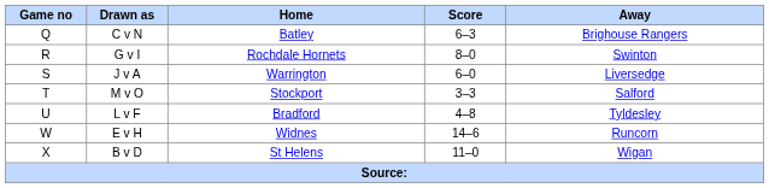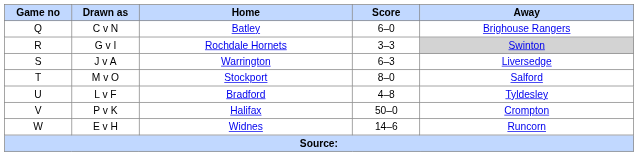 <table border=1 style="border-collapse:collapse; font-size:90%; text-align:center;" cellpadding=3 cellspacing=0 width=56%>
 <tr bgcolor=#C1D8FF>
 <th width=6%>Game no</th>
 <th width=6%>Drawn as</th>
 <th width=19%>Home</th>
 <th width=6%>Score</th>
 <th width=19%>Away</th>
 </tr>
 <tr>
 <td>Q</td>
 <td>C v N</td>
 <td><a href='#'>Batley</a></td>
-<td>6–3</td>
+<td>6–0</td>
 <td><a href='#'>Brighouse Rangers</a></td>
 </tr>
 <tr>
 <td>R</td>
 <td>G v I</td>
 <td><a href='#'>Rochdale Hornets</a></td>
-<td>8–0</td>
-<td><a href='#'>Swinton</a></td>
+<td>3–3</td>
+<td style="background: lightgrey;"><a href='#'>Swinton</a></td>
 </tr>
 <tr>
 <td>S</td>
 <td>J v A</td>
 <td><a href='#'>Warrington</a></td>
-<td>6–0</td>
+<td>6–3</td>
 <td><a href='#'>Liversedge</a></td>
 </tr>
 <tr>
 <td>T</td>
 <td>M v O</td>
 <td><a href='#'>Stockport</a></td>
-<td>3–3</td>
+<td>8–0</td>
 <td><a href='#'>Salford</a></td>
 </tr>
 <tr>
 <td>U</td>
 <td>L v F</td>
 <td><a href='#'>Bradford</a></td>
 <td>4–8</td>
 <td><a href='#'>Tyldesley</a></td>
 </tr>
 <tr>
+<td>V</td>
+<td>P v K</td>
+<td><a href='#'>Halifax</a></td>
+<td>50–0</td>
+<td><a href='#'>Crompton</a></td>
+</tr>
+<tr>
 <td>W</td>
 <td>E v H</td>
 <td><a href='#'>Widnes</a></td>
 <td>14–6</td>
 <td><a href='#'>Runcorn</a></td>
 </tr>
-<tr>
-<td>X</td>
-<td>B v D</td>
-<td><a href='#'>St Helens</a></td>
-<td>11–0</td>
-<td><a href='#'>Wigan</a></td>
-</tr>
 <tr style="background:#c1d8ff;">
 <th colspan=5>Source:</th>
 </tr>
 </table>
